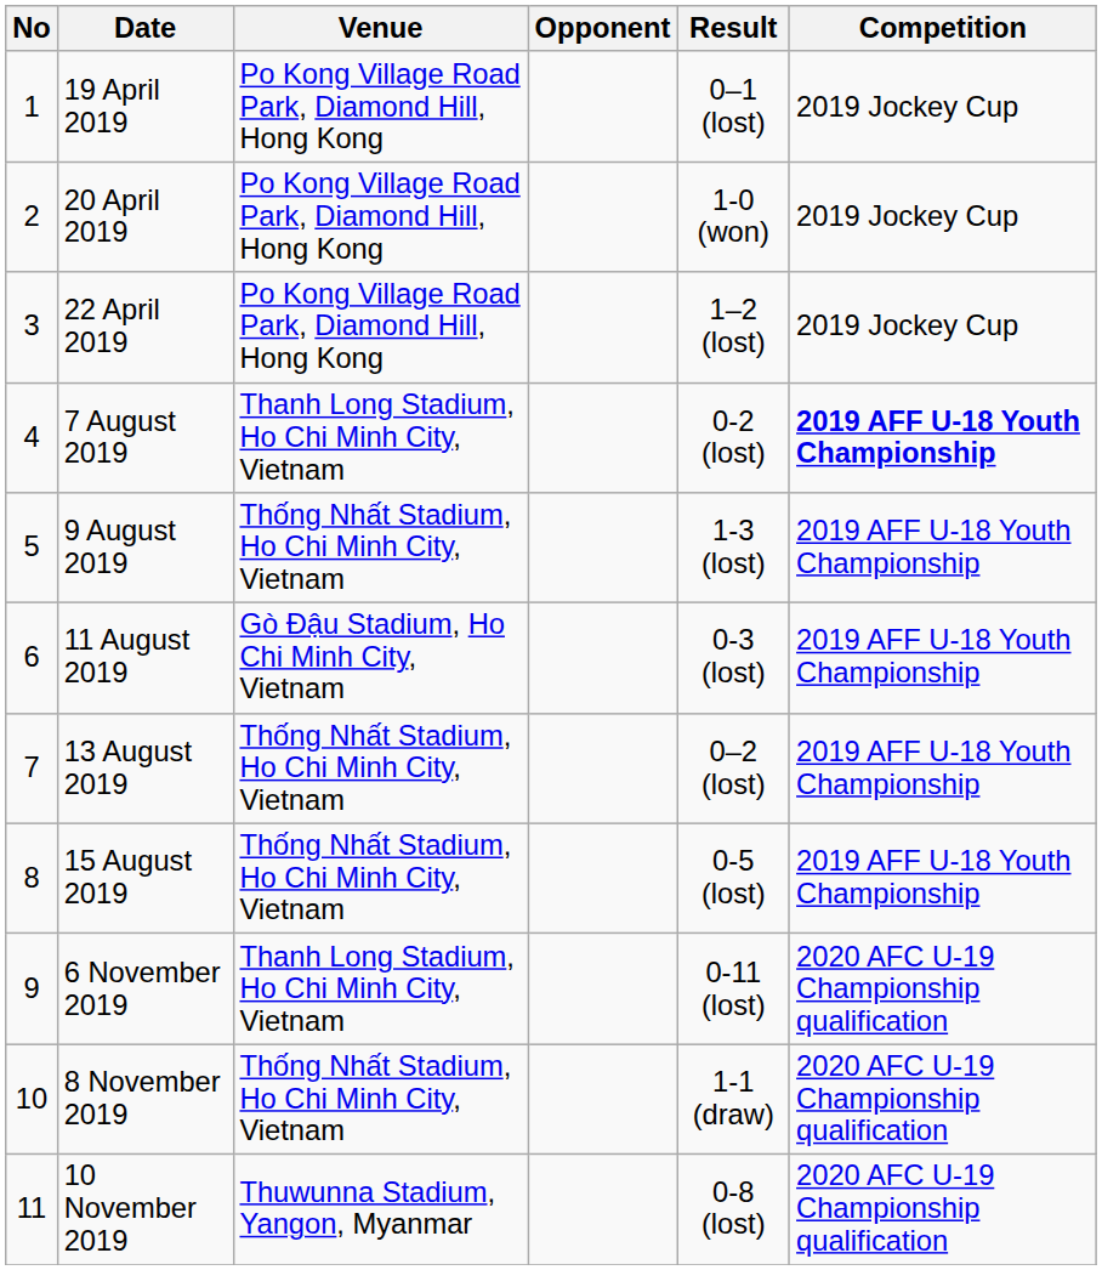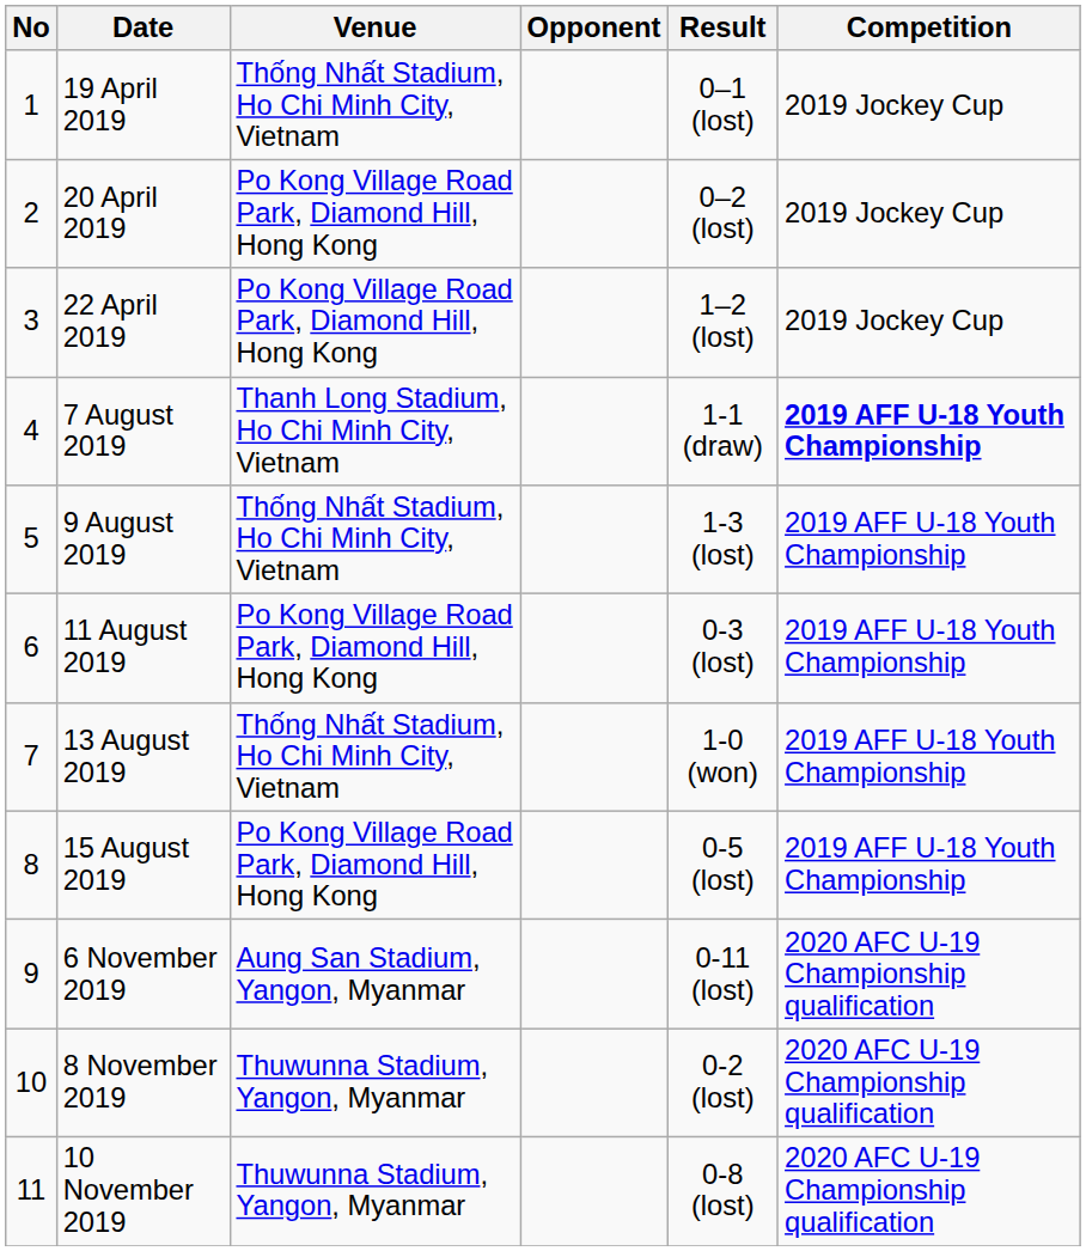 <table class="wikitable">
 <tr>
 <th>No</th>
 <th>Date</th>
 <th>Venue</th>
 <th>Opponent</th>
 <th>Result</th>
 <th>Competition</th>
 </tr>
 <tr>
 <td align=center>1</td>
 <td>19 April 2019</td>
-<td><a href='#'>Po Kong Village Road Park</a>, <a href='#'>Diamond Hill</a>, Hong Kong</td>
+<td><a href='#'>Thống Nhất Stadium</a>, <a href='#'>Ho Chi Minh City</a>, Vietnam</td>
 <td></td>
 <td align=center>0–1 (lost)</td>
 <td>2019 Jockey Cup</td>
 </tr>
 <tr>
 <td align=center>2</td>
 <td>20 April 2019</td>
 <td><a href='#'>Po Kong Village Road Park</a>, <a href='#'>Diamond Hill</a>, Hong Kong</td>
 <td></td>
-<td align=center>1-0 (won)</td>
+<td align=center>0–2 (lost)</td>
 <td>2019 Jockey Cup</td>
 </tr>
 <tr>
 <td align=center>3</td>
 <td>22 April 2019</td>
 <td><a href='#'>Po Kong Village Road Park</a>, <a href='#'>Diamond Hill</a>, Hong Kong</td>
 <td></td>
 <td align=center>1–2 (lost)</td>
 <td>2019 Jockey Cup</td>
 </tr>
 <tr>
 <td align=center>4</td>
 <td>7 August 2019</td>
 <td><a href='#'>Thanh Long Stadium</a>, <a href='#'>Ho Chi Minh City</a>, Vietnam</td>
 <td></td>
-<td align=center>0-2 (lost)</td>
+<td align=center>1-1 (draw)</td>
 <td><strong><a href='#'>2019 AFF U-18 Youth Championship</a></strong></td>
 </tr>
 <tr>
 <td align=center>5</td>
 <td>9 August 2019</td>
 <td><a href='#'>Thống Nhất Stadium</a>, <a href='#'>Ho Chi Minh City</a>, Vietnam</td>
 <td></td>
 <td align=center>1-3 (lost)</td>
 <td><a href='#'>2019 AFF U-18 Youth Championship</a></td>
 </tr>
 <tr>
 <td align=center>6</td>
 <td>11 August 2019</td>
-<td><a href='#'>Gò Đậu Stadium</a>, <a href='#'>Ho Chi Minh City</a>, Vietnam</td>
+<td><a href='#'>Po Kong Village Road Park</a>, <a href='#'>Diamond Hill</a>, Hong Kong</td>
 <td></td>
 <td align=center>0-3 (lost)</td>
 <td><a href='#'>2019 AFF U-18 Youth Championship</a></td>
 </tr>
 <tr>
 <td align=center>7</td>
 <td>13 August 2019</td>
 <td><a href='#'>Thống Nhất Stadium</a>, <a href='#'>Ho Chi Minh City</a>, Vietnam</td>
 <td></td>
-<td align=center>0–2 (lost)</td>
+<td align=center>1-0 (won)</td>
 <td><a href='#'>2019 AFF U-18 Youth Championship</a></td>
 </tr>
 <tr>
 <td align=center>8</td>
 <td>15 August 2019</td>
-<td><a href='#'>Thống Nhất Stadium</a>, <a href='#'>Ho Chi Minh City</a>, Vietnam</td>
+<td><a href='#'>Po Kong Village Road Park</a>, <a href='#'>Diamond Hill</a>, Hong Kong</td>
 <td></td>
 <td align=center>0-5 (lost)</td>
 <td><a href='#'>2019 AFF U-18 Youth Championship</a></td>
 </tr>
 <tr>
 <td align=center>9</td>
 <td>6 November 2019</td>
-<td><a href='#'>Thanh Long Stadium</a>, <a href='#'>Ho Chi Minh City</a>, Vietnam</td>
+<td><a href='#'>Aung San Stadium</a>, <a href='#'>Yangon</a>, Myanmar</td>
 <td></td>
 <td align=center>0-11 (lost)</td>
 <td><a href='#'>2020 AFC U-19 Championship qualification</a></td>
 </tr>
 <tr>
 <td align=center>10</td>
 <td>8 November 2019</td>
-<td><a href='#'>Thống Nhất Stadium</a>, <a href='#'>Ho Chi Minh City</a>, Vietnam</td>
+<td><a href='#'>Thuwunna Stadium</a>, <a href='#'>Yangon</a>, Myanmar</td>
 <td></td>
-<td align=center>1-1 (draw)</td>
+<td align=center>0-2 (lost)</td>
 <td><a href='#'>2020 AFC U-19 Championship qualification</a></td>
 </tr>
 <tr>
 <td align=center>11</td>
 <td>10 November 2019</td>
 <td><a href='#'>Thuwunna Stadium</a>, <a href='#'>Yangon</a>, Myanmar</td>
 <td></td>
 <td align=center>0-8 (lost)</td>
 <td><a href='#'>2020 AFC U-19 Championship qualification</a></td>
 </tr>
 <tr>
 </tr>
 </table>
